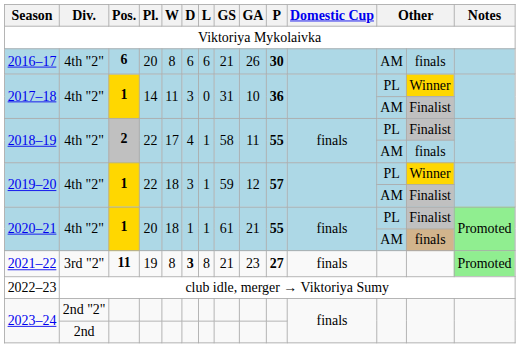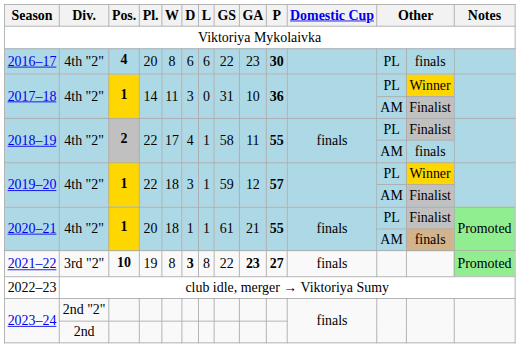 <table class="wikitable">
 <tr>
 <th>Season</th>
 <th>Div.</th>
 <th>Pos.</th>
 <th>Pl.</th>
 <th>W</th>
 <th>D</th>
 <th>L</th>
 <th>GS</th>
 <th>GA</th>
 <th>P</th>
 <th><a href='#'>Domestic Cup</a></th>
 <th colspan=2>Other</th>
 <th>Notes</th>
 </tr>
 <tr bgcolor=white>
 <td align=center colspan=14>Viktoriya Mykolaivka</td>
 </tr>
 <tr bgcolor=LightBlue>
 <td align=center><a href='#'>2016–17</a></td>
 <td align=center>4th "2"</td>
-<td align=center><strong>6</strong><sub></sub></td>
+<td align=center><strong>4</strong><sub></sub></td>
 <td align=center>20</td>
 <td align=center>8</td>
 <td align=center>6</td>
 <td align=center>6</td>
-<td align=center>21</td>
-<td align=center>26</td>
+<td align=center>22</td>
+<td align=center>23</td>
 <td align=center><strong>30</strong></td>
 <td align=center></td>
-<td align=center>AM</td>
+<td align=center>PL</td>
 <td align=center> finals</td>
 <td align=center></td>
 </tr>
 <tr bgcolor=LightBlue>
 <td align=center rowspan=2><a href='#'>2017–18</a></td>
 <td align=center rowspan=2>4th "2"</td>
 <td align=center rowspan=2 bgcolor=gold><strong>1</strong><sub></sub></td>
 <td align=center rowspan=2>14</td>
 <td align=center rowspan=2>11</td>
 <td align=center rowspan=2>3</td>
 <td align=center rowspan=2>0</td>
 <td align=center rowspan=2>31</td>
 <td align=center rowspan=2>10</td>
 <td align=center rowspan=2><strong>36</strong></td>
 <td align=center rowspan=2></td>
 <td align=center>PL</td>
 <td align=center bgcolor=gold>Winner</td>
 <td align=center rowspan=2></td>
 </tr>
 <tr bgcolor=LightBlue>
 <td align=center>AM</td>
 <td align=center bgcolor=silver>Finalist</td>
 </tr>
 <tr bgcolor=LightBlue>
 <td align=center rowspan=2><a href='#'>2018–19</a></td>
 <td align=center rowspan=2>4th "2"</td>
 <td align=center rowspan=2 bgcolor=silver><strong>2</strong><sub></sub></td>
 <td align=center rowspan=2>22</td>
 <td align=center rowspan=2>17</td>
 <td align=center rowspan=2>4</td>
 <td align=center rowspan=2>1</td>
 <td align=center rowspan=2>58</td>
 <td align=center rowspan=2>11</td>
 <td align=center rowspan=2><strong>55</strong></td>
 <td align=center rowspan=2> finals</td>
 <td align=center>PL</td>
 <td align=center bgcolor=silver>Finalist</td>
 <td align=center rowspan=2></td>
 </tr>
 <tr bgcolor=LightBlue>
 <td align=center>AM</td>
 <td align=center bgcolor=> finals</td>
 </tr>
 <tr bgcolor=LightBlue>
 <td align=center rowspan=2><a href='#'>2019–20</a></td>
 <td align=center rowspan=2>4th "2"</td>
 <td align=center rowspan=2 bgcolor=gold><strong>1</strong><sub></sub></td>
 <td align=center rowspan=2>22</td>
 <td align=center rowspan=2>18</td>
 <td align=center rowspan=2>3</td>
 <td align=center rowspan=2>1</td>
 <td align=center rowspan=2>59</td>
 <td align=center rowspan=2>12</td>
 <td align=center rowspan=2><strong>57</strong></td>
 <td align=center rowspan=2></td>
 <td align=center>PL</td>
 <td align=center bgcolor=gold>Winner</td>
 <td align=center rowspan=2></td>
 </tr>
 <tr bgcolor=LightBlue>
 <td align=center>AM</td>
 <td align=center bgcolor=silver>Finalist</td>
 </tr>
 <tr bgcolor=LightBlue>
 <td align=center rowspan=2><a href='#'>2020–21</a></td>
 <td align=center rowspan=2>4th "2"</td>
 <td align=center rowspan=2 bgcolor=gold><strong>1</strong><sub></sub></td>
 <td align=center rowspan=2>20</td>
 <td align=center rowspan=2>18</td>
 <td align=center rowspan=2>1</td>
 <td align=center rowspan=2>1</td>
 <td align=center rowspan=2>61</td>
 <td align=center rowspan=2>21</td>
 <td align=center rowspan=2><strong>55</strong></td>
 <td align=center rowspan=2> finals</td>
 <td align=center>PL</td>
 <td align=center bgcolor=silver>Finalist</td>
 <td align=center rowspan=2 bgcolor=lightgreen>Promoted</td>
 </tr>
 <tr bgcolor=LightBlue>
 <td align=center>AM</td>
 <td align=center bgcolor=tan> finals</td>
 </tr>
 <tr bgcolor=>
 <td align=center><a href='#'>2021–22</a></td>
 <td align=center>3rd "2"</td>
-<td align=center><strong>11</strong><sub></sub></td>
+<td align=center><strong>10</strong><sub></sub></td>
 <td align=center>19</td>
 <td align=center>8</td>
 <td align=center><strong>3</strong></td>
 <td align=center>8</td>
-<td align=center>21</td>
-<td align=center>23</td>
+<td align=center>22</td>
+<td align=center><strong>23</strong></td>
 <td align=center><strong>27</strong></td>
 <td align=center> finals</td>
 <td align=center></td>
 <td align=center></td>
 <td align=center bgcolor=lightgreen>Promoted</td>
 </tr>
 <tr bgcolor=white>
 <td align=center>2022–23</td>
 <td align=center colspan=13>club idle, merger → Viktoriya Sumy</td>
 </tr>
 <tr bgcolor=>
 <td align=center rowspan=2><a href='#'>2023–24</a></td>
 <td align=center>2nd "2"</td>
 <td align=center></td>
 <td align=center></td>
 <td align=center></td>
 <td align=center></td>
 <td align=center></td>
 <td align=center></td>
 <td align=center></td>
 <td align=center></td>
 <td align=center rowspan=2> finals</td>
 <td align=center rowspan=2></td>
 <td align=center rowspan=2></td>
 <td align=center rowspan=2></td>
 </tr>
 <tr bgcolor=>
 <td align=center>2nd</td>
 <td align=center></td>
 <td align=center></td>
 <td align=center></td>
 <td align=center></td>
 <td align=center></td>
 <td align=center></td>
 <td align=center></td>
 <td align=center></td>
 </tr>
 </table>
